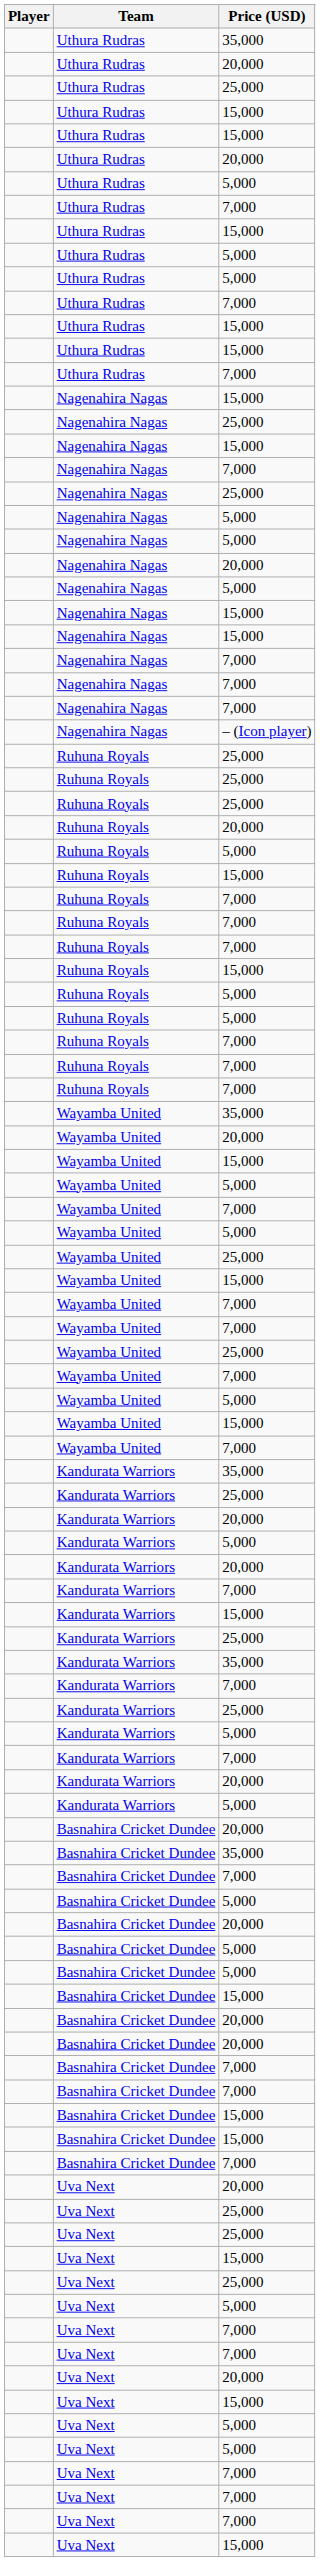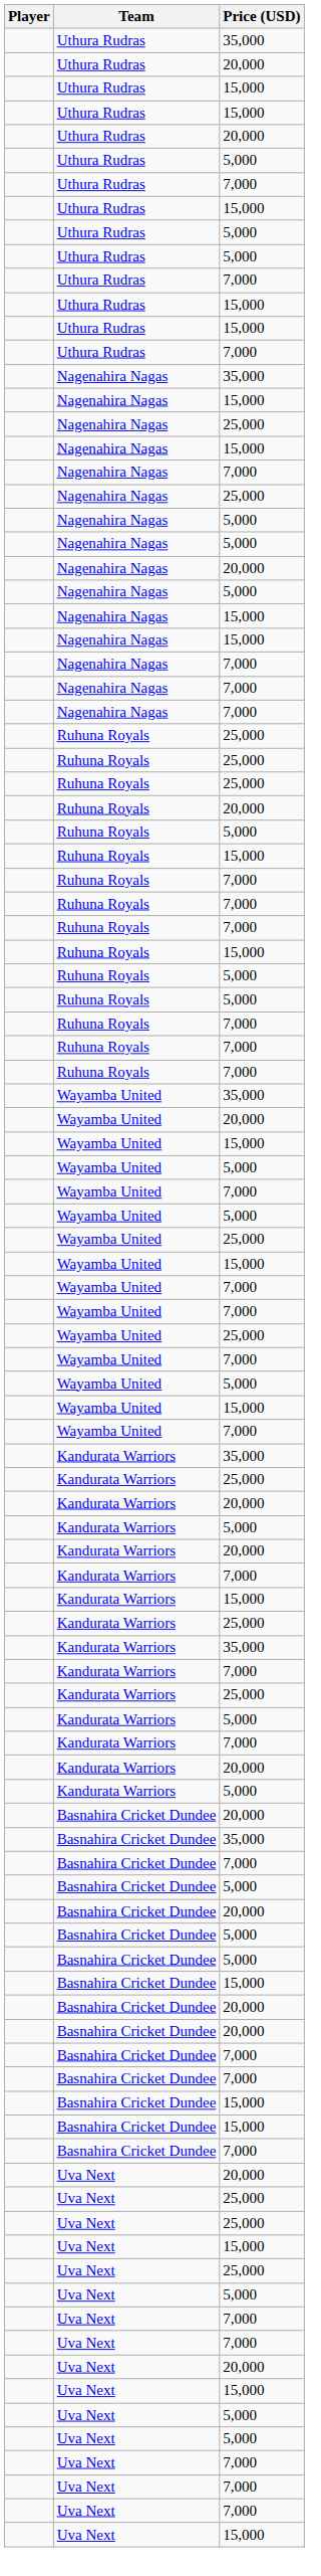 <table class="wikitable sortable">
 <tr>
 <th>Player</th>
 <th>Team</th>
 <th>Price (USD)</th>
 </tr>
 <tr>
 <td></td>
 <td><a href='#'>Uthura Rudras</a></td>
 <td>35,000</td>
 </tr>
 <tr>
 <td></td>
 <td><a href='#'>Uthura Rudras</a></td>
 <td>20,000</td>
-</tr>
-<tr>
-<td></td>
-<td><a href='#'>Uthura Rudras</a></td>
-<td>25,000</td>
 </tr>
 <tr>
 <td></td>
 <td><a href='#'>Uthura Rudras</a></td>
 <td>15,000</td>
 </tr>
 <tr>
 <td></td>
 <td><a href='#'>Uthura Rudras</a></td>
 <td>15,000</td>
 </tr>
 <tr>
 <td></td>
 <td><a href='#'>Uthura Rudras</a></td>
 <td>20,000</td>
 </tr>
 <tr>
 <td></td>
 <td><a href='#'>Uthura Rudras</a></td>
 <td>5,000</td>
 </tr>
 <tr>
 <td></td>
 <td><a href='#'>Uthura Rudras</a></td>
 <td>7,000</td>
 </tr>
 <tr>
 <td></td>
 <td><a href='#'>Uthura Rudras</a></td>
 <td>15,000</td>
 </tr>
 <tr>
 <td></td>
 <td><a href='#'>Uthura Rudras</a></td>
 <td>5,000</td>
 </tr>
 <tr>
 <td></td>
 <td><a href='#'>Uthura Rudras</a></td>
 <td>5,000</td>
 </tr>
 <tr>
 <td></td>
 <td><a href='#'>Uthura Rudras</a></td>
 <td>7,000</td>
 </tr>
 <tr>
 <td></td>
 <td><a href='#'>Uthura Rudras</a></td>
 <td>15,000</td>
 </tr>
 <tr>
 <td></td>
 <td><a href='#'>Uthura Rudras</a></td>
 <td>15,000</td>
 </tr>
 <tr>
 <td></td>
 <td><a href='#'>Uthura Rudras</a></td>
 <td>7,000</td>
+</tr>
+<tr>
+<td></td>
+<td><a href='#'>Nagenahira Nagas</a></td>
+<td>35,000</td>
 </tr>
 <tr>
 <td></td>
 <td><a href='#'>Nagenahira Nagas</a></td>
 <td>15,000</td>
 </tr>
 <tr>
 <td></td>
 <td><a href='#'>Nagenahira Nagas</a></td>
 <td>25,000</td>
 </tr>
 <tr>
 <td></td>
 <td><a href='#'>Nagenahira Nagas</a></td>
 <td>15,000</td>
 </tr>
 <tr>
 <td></td>
 <td><a href='#'>Nagenahira Nagas</a></td>
 <td>7,000</td>
 </tr>
 <tr>
 <td></td>
 <td><a href='#'>Nagenahira Nagas</a></td>
 <td>25,000</td>
 </tr>
 <tr>
 <td></td>
 <td><a href='#'>Nagenahira Nagas</a></td>
 <td>5,000</td>
 </tr>
 <tr>
 <td></td>
 <td><a href='#'>Nagenahira Nagas</a></td>
 <td>5,000</td>
 </tr>
 <tr>
 <td></td>
 <td><a href='#'>Nagenahira Nagas</a></td>
 <td>20,000</td>
 </tr>
 <tr>
 <td></td>
 <td><a href='#'>Nagenahira Nagas</a></td>
 <td>5,000</td>
 </tr>
 <tr>
 <td></td>
 <td><a href='#'>Nagenahira Nagas</a></td>
 <td>15,000</td>
 </tr>
 <tr>
 <td></td>
 <td><a href='#'>Nagenahira Nagas</a></td>
 <td>15,000</td>
 </tr>
 <tr>
 <td></td>
 <td><a href='#'>Nagenahira Nagas</a></td>
 <td>7,000</td>
 </tr>
 <tr>
 <td></td>
 <td><a href='#'>Nagenahira Nagas</a></td>
 <td>7,000</td>
 </tr>
 <tr>
 <td></td>
 <td><a href='#'>Nagenahira Nagas</a></td>
 <td>7,000</td>
-</tr>
-<tr>
-<td></td>
-<td><a href='#'>Nagenahira Nagas</a></td>
-<td>– (<a href='#'>Icon player</a>)</td>
 </tr>
 <tr>
 <td></td>
 <td><a href='#'>Ruhuna Royals</a></td>
 <td>25,000</td>
 </tr>
 <tr>
 <td></td>
 <td><a href='#'>Ruhuna Royals</a></td>
 <td>25,000</td>
 </tr>
 <tr>
 <td></td>
 <td><a href='#'>Ruhuna Royals</a></td>
 <td>25,000</td>
 </tr>
 <tr>
 <td></td>
 <td><a href='#'>Ruhuna Royals</a></td>
 <td>20,000</td>
 </tr>
 <tr>
 <td></td>
 <td><a href='#'>Ruhuna Royals</a></td>
 <td>5,000</td>
 </tr>
 <tr>
 <td></td>
 <td><a href='#'>Ruhuna Royals</a></td>
 <td>15,000</td>
 </tr>
 <tr>
 <td></td>
 <td><a href='#'>Ruhuna Royals</a></td>
 <td>7,000</td>
 </tr>
 <tr>
 <td></td>
 <td><a href='#'>Ruhuna Royals</a></td>
 <td>7,000</td>
 </tr>
 <tr>
 <td></td>
 <td><a href='#'>Ruhuna Royals</a></td>
 <td>7,000</td>
 </tr>
 <tr>
 <td></td>
 <td><a href='#'>Ruhuna Royals</a></td>
 <td>15,000</td>
 </tr>
 <tr>
 <td></td>
 <td><a href='#'>Ruhuna Royals</a></td>
 <td>5,000</td>
 </tr>
 <tr>
 <td></td>
 <td><a href='#'>Ruhuna Royals</a></td>
 <td>5,000</td>
 </tr>
 <tr>
 <td></td>
 <td><a href='#'>Ruhuna Royals</a></td>
 <td>7,000</td>
 </tr>
 <tr>
 <td></td>
 <td><a href='#'>Ruhuna Royals</a></td>
 <td>7,000</td>
 </tr>
 <tr>
 <td></td>
 <td><a href='#'>Ruhuna Royals</a></td>
 <td>7,000</td>
 </tr>
 <tr>
 <td></td>
 <td><a href='#'>Wayamba United</a></td>
 <td>35,000</td>
 </tr>
 <tr>
 <td></td>
 <td><a href='#'>Wayamba United</a></td>
 <td>20,000</td>
 </tr>
 <tr>
 <td></td>
 <td><a href='#'>Wayamba United</a></td>
 <td>15,000</td>
 </tr>
 <tr>
 <td></td>
 <td><a href='#'>Wayamba United</a></td>
 <td>5,000</td>
 </tr>
 <tr>
 <td></td>
 <td><a href='#'>Wayamba United</a></td>
 <td>7,000</td>
 </tr>
 <tr>
 <td></td>
 <td><a href='#'>Wayamba United</a></td>
 <td>5,000</td>
 </tr>
 <tr>
 <td></td>
 <td><a href='#'>Wayamba United</a></td>
 <td>25,000</td>
 </tr>
 <tr>
 <td></td>
 <td><a href='#'>Wayamba United</a></td>
 <td>15,000</td>
 </tr>
 <tr>
 <td></td>
 <td><a href='#'>Wayamba United</a></td>
 <td>7,000</td>
 </tr>
 <tr>
 <td></td>
 <td><a href='#'>Wayamba United</a></td>
 <td>7,000</td>
 </tr>
 <tr>
 <td></td>
 <td><a href='#'>Wayamba United</a></td>
 <td>25,000</td>
 </tr>
 <tr>
 <td></td>
 <td><a href='#'>Wayamba United</a></td>
 <td>7,000</td>
 </tr>
 <tr>
 <td></td>
 <td><a href='#'>Wayamba United</a></td>
 <td>5,000</td>
 </tr>
 <tr>
 <td></td>
 <td><a href='#'>Wayamba United</a></td>
 <td>15,000</td>
 </tr>
 <tr>
 <td></td>
 <td><a href='#'>Wayamba United</a></td>
 <td>7,000</td>
 </tr>
 <tr>
 <td></td>
 <td><a href='#'>Kandurata Warriors</a></td>
 <td>35,000</td>
 </tr>
 <tr>
 <td></td>
 <td><a href='#'>Kandurata Warriors</a></td>
 <td>25,000</td>
 </tr>
 <tr>
 <td></td>
 <td><a href='#'>Kandurata Warriors</a></td>
 <td>20,000</td>
 </tr>
 <tr>
 <td></td>
 <td><a href='#'>Kandurata Warriors</a></td>
 <td>5,000</td>
 </tr>
 <tr>
 <td></td>
 <td><a href='#'>Kandurata Warriors</a></td>
 <td>20,000</td>
 </tr>
 <tr>
 <td></td>
 <td><a href='#'>Kandurata Warriors</a></td>
 <td>7,000</td>
 </tr>
 <tr>
 <td></td>
 <td><a href='#'>Kandurata Warriors</a></td>
 <td>15,000</td>
 </tr>
 <tr>
 <td></td>
 <td><a href='#'>Kandurata Warriors</a></td>
 <td>25,000</td>
 </tr>
 <tr>
 <td></td>
 <td><a href='#'>Kandurata Warriors</a></td>
 <td>35,000</td>
 </tr>
 <tr>
 <td></td>
 <td><a href='#'>Kandurata Warriors</a></td>
 <td>7,000</td>
 </tr>
 <tr>
 <td></td>
 <td><a href='#'>Kandurata Warriors</a></td>
 <td>25,000</td>
 </tr>
 <tr>
 <td></td>
 <td><a href='#'>Kandurata Warriors</a></td>
 <td>5,000</td>
 </tr>
 <tr>
 <td></td>
 <td><a href='#'>Kandurata Warriors</a></td>
 <td>7,000</td>
 </tr>
 <tr>
 <td></td>
 <td><a href='#'>Kandurata Warriors</a></td>
 <td>20,000</td>
 </tr>
 <tr>
 <td></td>
 <td><a href='#'>Kandurata Warriors</a></td>
 <td>5,000</td>
 </tr>
 <tr>
 <td></td>
 <td><a href='#'>Basnahira Cricket Dundee</a></td>
 <td>20,000</td>
 </tr>
 <tr>
 <td></td>
 <td><a href='#'>Basnahira Cricket Dundee</a></td>
 <td>35,000</td>
 </tr>
 <tr>
 <td></td>
 <td><a href='#'>Basnahira Cricket Dundee</a></td>
 <td>7,000</td>
 </tr>
 <tr>
 <td></td>
 <td><a href='#'>Basnahira Cricket Dundee</a></td>
 <td>5,000</td>
 </tr>
 <tr>
 <td></td>
 <td><a href='#'>Basnahira Cricket Dundee</a></td>
 <td>20,000</td>
 </tr>
 <tr>
 <td></td>
 <td><a href='#'>Basnahira Cricket Dundee</a></td>
 <td>5,000</td>
 </tr>
 <tr>
 <td></td>
 <td><a href='#'>Basnahira Cricket Dundee</a></td>
 <td>5,000</td>
 </tr>
 <tr>
 <td></td>
 <td><a href='#'>Basnahira Cricket Dundee</a></td>
 <td>15,000</td>
 </tr>
 <tr>
 <td></td>
 <td><a href='#'>Basnahira Cricket Dundee</a></td>
 <td>20,000</td>
 </tr>
 <tr>
 <td></td>
 <td><a href='#'>Basnahira Cricket Dundee</a></td>
 <td>20,000</td>
 </tr>
 <tr>
 <td></td>
 <td><a href='#'>Basnahira Cricket Dundee</a></td>
 <td>7,000</td>
 </tr>
 <tr>
 <td></td>
 <td><a href='#'>Basnahira Cricket Dundee</a></td>
 <td>7,000</td>
 </tr>
 <tr>
 <td></td>
 <td><a href='#'>Basnahira Cricket Dundee</a></td>
 <td>15,000</td>
 </tr>
 <tr>
 <td></td>
 <td><a href='#'>Basnahira Cricket Dundee</a></td>
 <td>15,000</td>
 </tr>
 <tr>
 <td></td>
 <td><a href='#'>Basnahira Cricket Dundee</a></td>
 <td>7,000</td>
 </tr>
 <tr>
 <td></td>
 <td><a href='#'>Uva Next</a></td>
 <td>20,000</td>
 </tr>
 <tr>
 <td></td>
 <td><a href='#'>Uva Next</a></td>
 <td>25,000</td>
 </tr>
 <tr>
 <td></td>
 <td><a href='#'>Uva Next</a></td>
 <td>25,000</td>
 </tr>
 <tr>
 <td></td>
 <td><a href='#'>Uva Next</a></td>
 <td>15,000</td>
 </tr>
 <tr>
 <td></td>
 <td><a href='#'>Uva Next</a></td>
 <td>25,000</td>
 </tr>
 <tr>
 <td></td>
 <td><a href='#'>Uva Next</a></td>
 <td>5,000</td>
 </tr>
 <tr>
 <td></td>
 <td><a href='#'>Uva Next</a></td>
 <td>7,000</td>
 </tr>
 <tr>
 <td></td>
 <td><a href='#'>Uva Next</a></td>
 <td>7,000</td>
 </tr>
 <tr>
 <td></td>
 <td><a href='#'>Uva Next</a></td>
 <td>20,000</td>
 </tr>
 <tr>
 <td></td>
 <td><a href='#'>Uva Next</a></td>
 <td>15,000</td>
 </tr>
 <tr>
 <td></td>
 <td><a href='#'>Uva Next</a></td>
 <td>5,000</td>
 </tr>
 <tr>
 <td></td>
 <td><a href='#'>Uva Next</a></td>
 <td>5,000</td>
 </tr>
 <tr>
 <td></td>
 <td><a href='#'>Uva Next</a></td>
 <td>7,000</td>
 </tr>
 <tr>
 <td></td>
 <td><a href='#'>Uva Next</a></td>
 <td>7,000</td>
 </tr>
 <tr>
 <td></td>
 <td><a href='#'>Uva Next</a></td>
 <td>7,000</td>
 </tr>
 <tr>
 <td></td>
 <td><a href='#'>Uva Next</a></td>
 <td>15,000</td>
 </tr>
 </table>
